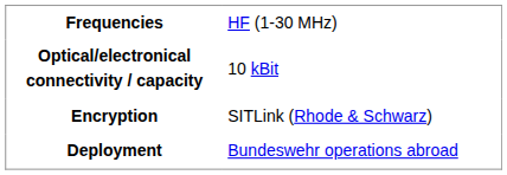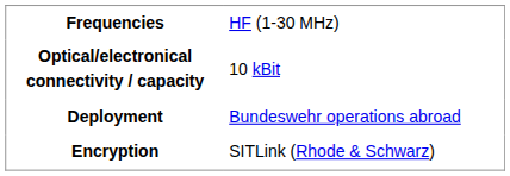 <table border="0" cellspacing="0" cellpadding="4" style="float:right; margin:0 0 .5em 1em; width:400px; background:#fff; border-collapse:collapse; border:1px solid #999; font-size:smaller; line-height:1.5;" summary="Infobox SATCOMBW">
 <tr style="text-align:center; color:#fff; background:#669; font-size:larger;">
 </tr>
 <tr>
 <th>Frequencies</th>
 <td><a href='#'>HF</a> (1-30 MHz)</td>
 </tr>
 <tr>
 <th>Optical/electronical<br>connectivity / capacity</th>
 <td>10 <a href='#'>kBit</a></td>
 </tr>
 <tr>
+<th>Deployment</th>
+<td><a href='#'>Bundeswehr operations abroad</a></td>
+</tr>
+<tr>
 <th>Encryption</th>
 <td>SITLink (<a href='#'>Rhode & Schwarz</a>)</td>
 </tr>
-<tr>
-<th>Deployment</th>
-<td><a href='#'>Bundeswehr operations abroad</a></td>
-</tr>
 </table>
